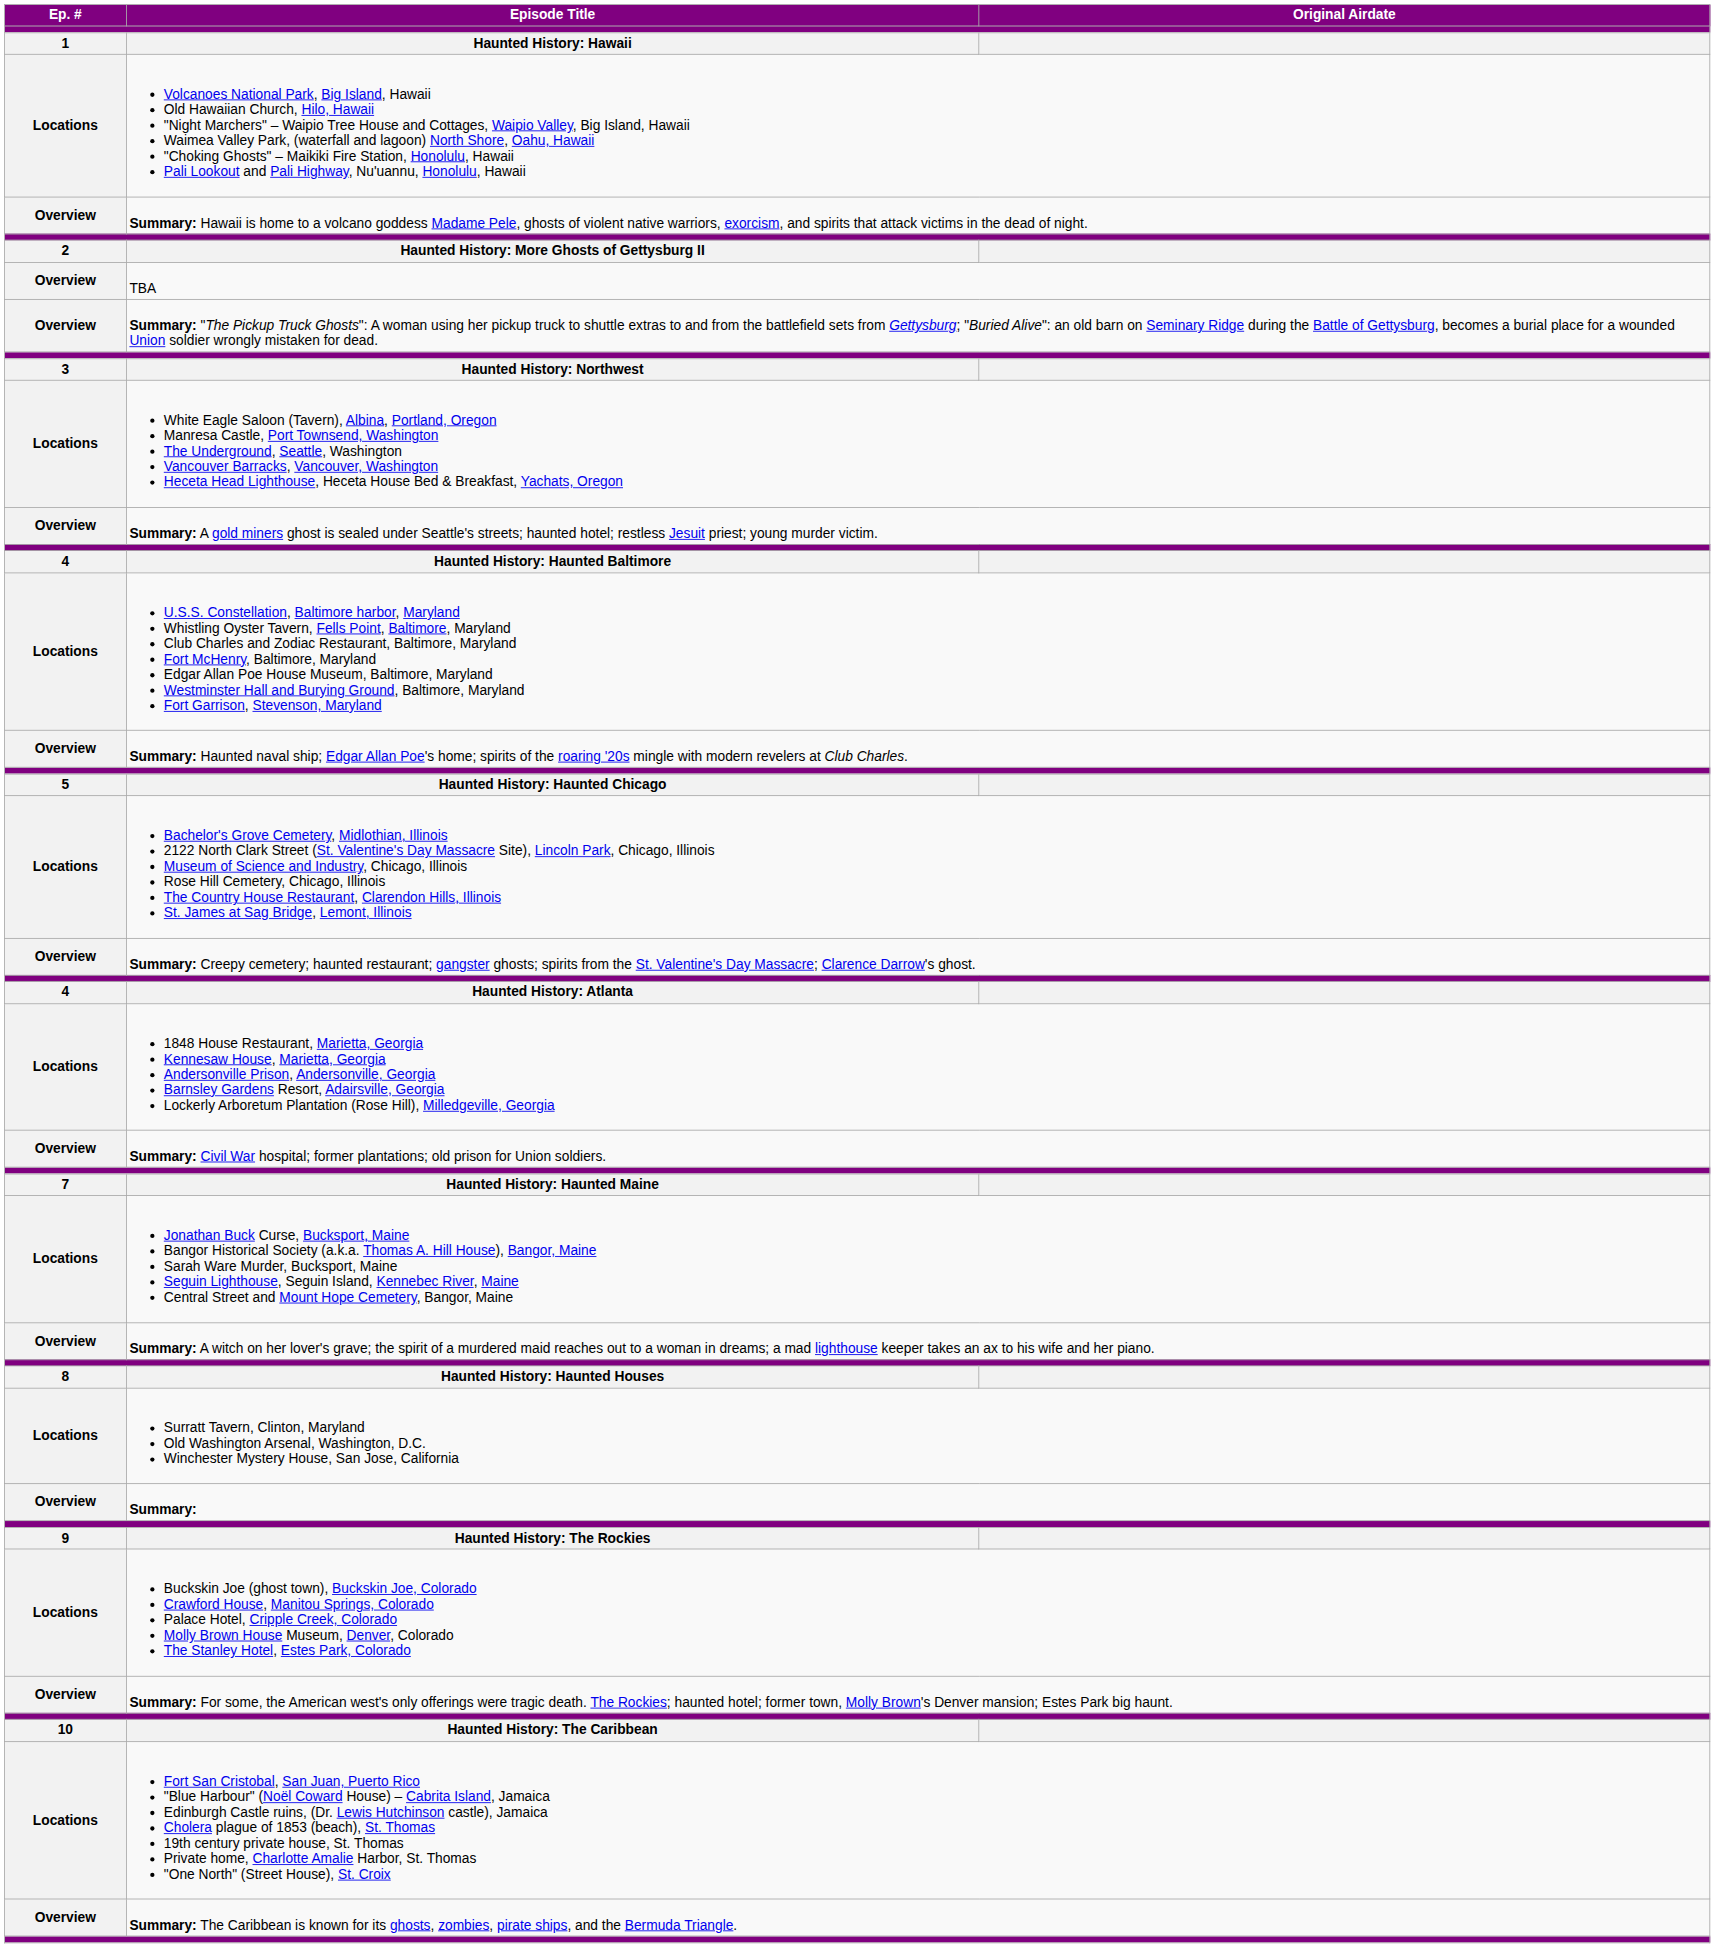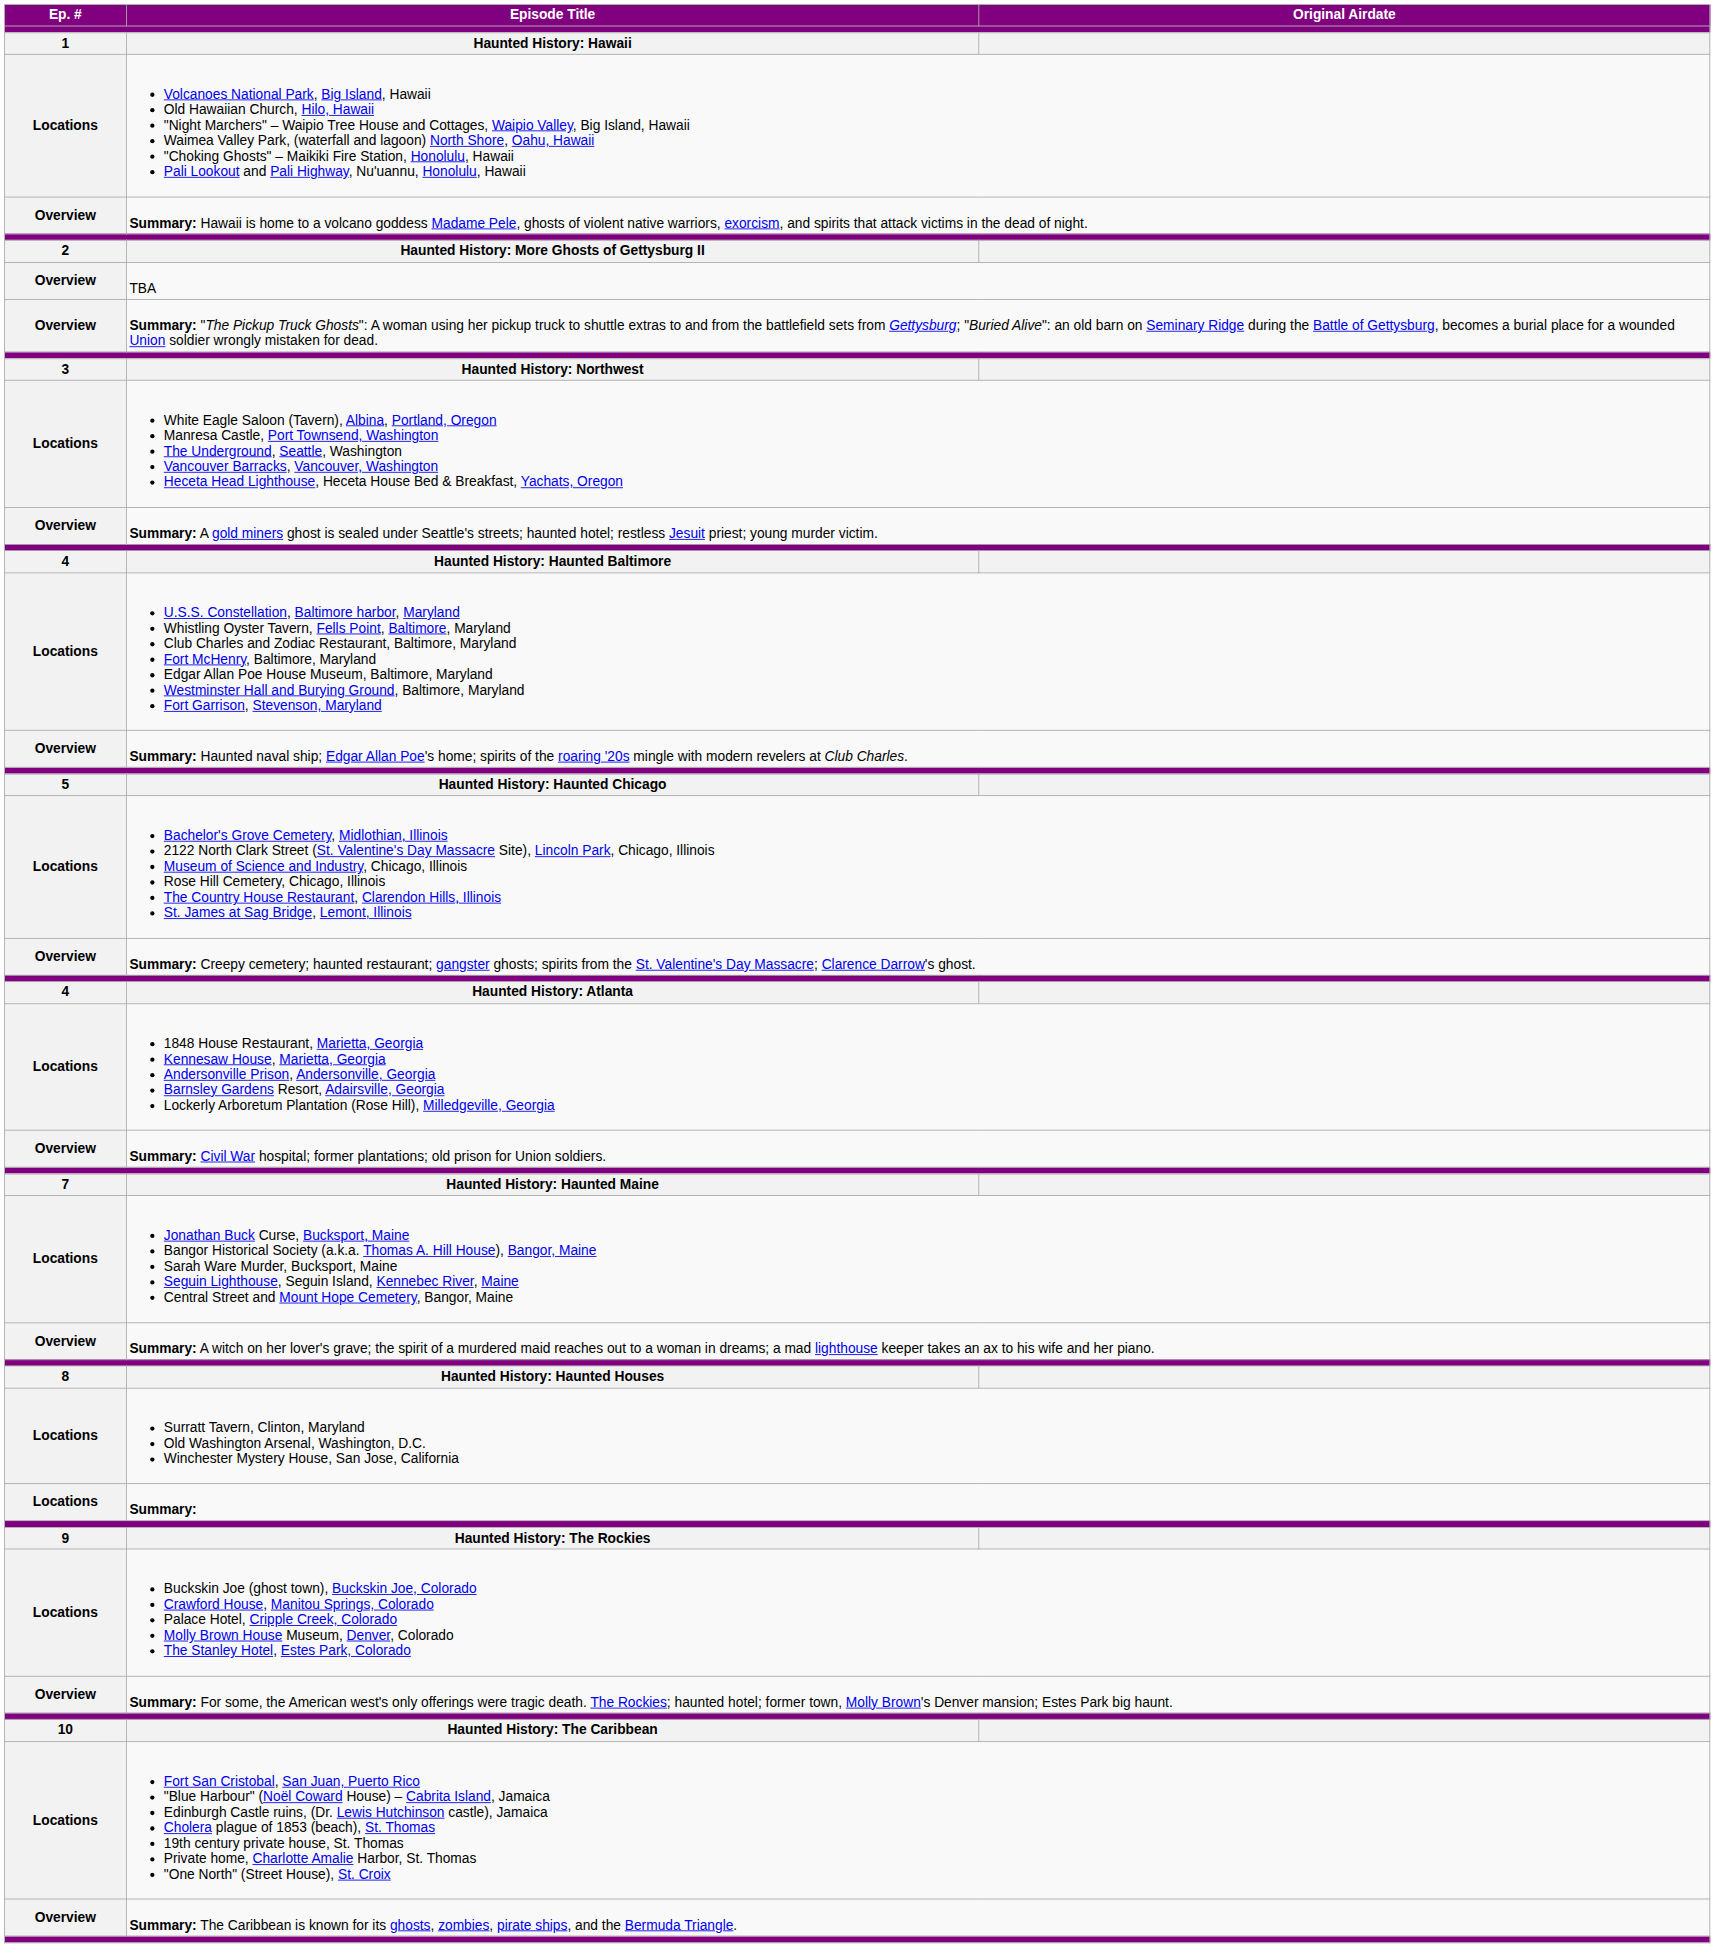 <table class="wikitable" style="margin: auto; width: 100%">
 <tr style="background:#800080; color:white;">
 <th style="background-color: #800080;" width="5%">Ep. #</th>
 <th style="background-color: #800080;" width="35%">Episode Title</th>
 <th style="background-color: #800080;" width="30%">Original Airdate</th>
 </tr>
 <tr>
 <td colspan="3" bgcolor="#800080"></td>
 </tr>
 <tr>
 <th>1</th>
 <th>Haunted History: Hawaii</th>
 <th></th>
 </tr>
 <tr>
 <th>Locations</th>
 <td colspan="3"><br><ul><li><a href='#'>Volcanoes National Park</a>, <a href='#'>Big Island</a>, Hawaii</li><li>Old Hawaiian Church, <a href='#'>Hilo, Hawaii</a></li><li>"Night Marchers" – Waipio Tree House and Cottages, <a href='#'>Waipio Valley</a>, Big Island, Hawaii</li><li>Waimea Valley Park, (waterfall and lagoon) <a href='#'>North Shore</a>, <a href='#'>Oahu, Hawaii</a></li><li>"Choking Ghosts" – Maikiki Fire Station, <a href='#'>Honolulu</a>, Hawaii</li><li><a href='#'>Pali Lookout</a> and <a href='#'>Pali Highway</a>, Nu'uannu, <a href='#'>Honolulu</a>, Hawaii</li></ul></td>
 </tr>
 <tr>
 <th>Overview</th>
 <td colspan="3"><br><strong>Summary:</strong> Hawaii is home to a volcano goddess <a href='#'>Madame Pele</a>, ghosts of violent native warriors, <a href='#'>exorcism</a>, and spirits that attack victims in the dead of night.</td>
 </tr>
 <tr>
 <td colspan="3" bgcolor="#800080"></td>
 </tr>
 <tr>
 <th>2</th>
 <th>Haunted History: More Ghosts of Gettysburg II</th>
 <th></th>
 </tr>
 <tr>
 <th>Overview</th>
 <td colspan="3"><br>TBA</td>
 </tr>
 <tr>
 <th>Overview</th>
 <td colspan="3"><br><strong>Summary:</strong> "<em>The Pickup Truck Ghosts</em>": A woman using her pickup truck to shuttle extras to and from the battlefield sets from <em><a href='#'>Gettysburg</a></em>; "<em>Buried Alive</em>": an old barn on <a href='#'>Seminary Ridge</a> during the <a href='#'>Battle of Gettysburg</a>, becomes a burial place for a wounded <a href='#'>Union</a> soldier wrongly mistaken for dead.</td>
 </tr>
 <tr>
 <td colspan="3" bgcolor="#800080"></td>
 </tr>
 <tr>
 <th>3</th>
 <th>Haunted History: Northwest</th>
 <th></th>
 </tr>
 <tr>
 <th>Locations</th>
 <td colspan="3"><br><ul><li>White Eagle Saloon (Tavern), <a href='#'>Albina</a>, <a href='#'>Portland, Oregon</a></li><li>Manresa Castle, <a href='#'>Port Townsend, Washington</a></li><li><a href='#'>The Underground</a>, <a href='#'>Seattle</a>, Washington</li><li><a href='#'>Vancouver Barracks</a>, <a href='#'>Vancouver, Washington</a></li><li><a href='#'>Heceta Head Lighthouse</a>, Heceta House Bed & Breakfast, <a href='#'>Yachats, Oregon</a></li></ul></td>
 </tr>
 <tr>
 <th>Overview</th>
 <td colspan="3"><br><strong>Summary:</strong> A <a href='#'>gold miners</a> ghost is sealed under Seattle's streets; haunted hotel; restless <a href='#'>Jesuit</a> priest; young murder victim.</td>
 </tr>
 <tr>
 <td colspan="3" bgcolor="#800080"></td>
 </tr>
 <tr>
 <th>4</th>
 <th>Haunted History: Haunted Baltimore</th>
 <th></th>
 </tr>
 <tr>
 <th>Locations</th>
 <td colspan="3"><br><ul><li><a href='#'>U.S.S. Constellation</a>, <a href='#'>Baltimore harbor</a>, <a href='#'>Maryland</a></li><li>Whistling Oyster Tavern, <a href='#'>Fells Point</a>, <a href='#'>Baltimore</a>, Maryland</li><li>Club Charles and Zodiac Restaurant, Baltimore, Maryland</li><li><a href='#'>Fort McHenry</a>, Baltimore, Maryland</li><li>Edgar Allan Poe House Museum, Baltimore, Maryland</li><li><a href='#'>Westminster Hall and Burying Ground</a>, Baltimore, Maryland</li><li><a href='#'>Fort Garrison</a>, <a href='#'>Stevenson, Maryland</a></li></ul></td>
 </tr>
 <tr>
 <th>Overview</th>
 <td colspan="3"><br><strong>Summary:</strong> Haunted naval ship; <a href='#'>Edgar Allan Poe</a>'s home; spirits of the <a href='#'>roaring '20s</a> mingle with modern revelers at <em>Club Charles</em>.</td>
 </tr>
 <tr>
 <td colspan="3" bgcolor="#800080"></td>
 </tr>
 <tr>
 <th>5</th>
 <th>Haunted History: Haunted Chicago</th>
 <th></th>
 </tr>
 <tr>
 <th>Locations</th>
 <td colspan="3"><br><ul><li><a href='#'>Bachelor's Grove Cemetery</a>, <a href='#'>Midlothian, Illinois</a></li><li>2122 North Clark Street (<a href='#'>St. Valentine's Day Massacre</a> Site), <a href='#'>Lincoln Park</a>, Chicago, Illinois</li><li><a href='#'>Museum of Science and Industry</a>, Chicago, Illinois</li><li>Rose Hill Cemetery, Chicago, Illinois</li><li><a href='#'>The Country House Restaurant</a>, <a href='#'>Clarendon Hills, Illinois</a></li><li><a href='#'>St. James at Sag Bridge</a>, <a href='#'>Lemont, Illinois</a></li></ul></td>
 </tr>
 <tr>
 <th>Overview</th>
 <td colspan="3"><br><strong>Summary:</strong> Creepy cemetery; haunted restaurant; <a href='#'>gangster</a> ghosts; spirits from the <a href='#'>St. Valentine's Day Massacre</a>; <a href='#'>Clarence Darrow</a>'s ghost.</td>
 </tr>
 <tr>
 <td colspan="3" bgcolor="#800080"></td>
 </tr>
 <tr>
 <th>4</th>
 <th>Haunted History: Atlanta</th>
 <th></th>
 </tr>
 <tr>
 <th>Locations</th>
 <td colspan="3"><br><ul><li>1848 House Restaurant, <a href='#'>Marietta, Georgia</a></li><li><a href='#'>Kennesaw House</a>, <a href='#'>Marietta, Georgia</a></li><li><a href='#'>Andersonville Prison</a>, <a href='#'>Andersonville, Georgia</a></li><li><a href='#'>Barnsley Gardens</a> Resort, <a href='#'>Adairsville, Georgia</a></li><li>Lockerly Arboretum Plantation (Rose Hill), <a href='#'>Milledgeville, Georgia</a></li></ul></td>
 </tr>
 <tr>
 <th>Overview</th>
 <td colspan="3"><br><strong>Summary:</strong> <a href='#'>Civil War</a> hospital; former plantations; old prison for Union soldiers.</td>
 </tr>
 <tr>
 <td colspan="3" bgcolor="#800080"></td>
 </tr>
 <tr>
 <th>7</th>
 <th>Haunted History: Haunted Maine</th>
 <th></th>
 </tr>
 <tr>
 <th>Locations</th>
 <td colspan="3"><br><ul><li><a href='#'>Jonathan Buck</a> Curse, <a href='#'>Bucksport, Maine</a></li><li>Bangor Historical Society (a.k.a. <a href='#'>Thomas A. Hill House</a>), <a href='#'>Bangor, Maine</a></li><li>Sarah Ware Murder, Bucksport, Maine</li><li><a href='#'>Seguin Lighthouse</a>, Seguin Island, <a href='#'>Kennebec River</a>, <a href='#'>Maine</a></li><li>Central Street and <a href='#'>Mount Hope Cemetery</a>, Bangor, Maine</li></ul></td>
 </tr>
 <tr>
 <th>Overview</th>
 <td colspan="3"><br><strong>Summary:</strong> A witch on her lover's grave; the spirit of a murdered maid reaches out to a woman in dreams; a mad <a href='#'>lighthouse</a> keeper takes an ax to his wife and her piano.</td>
 </tr>
 <tr>
 <td colspan="3" bgcolor="#800080"></td>
 </tr>
 <tr>
 <th>8</th>
 <th>Haunted History: Haunted Houses</th>
 <th></th>
 </tr>
 <tr>
 <th>Locations</th>
 <td colspan="3"><br><ul><li>Surratt Tavern, Clinton, Maryland</li><li>Old Washington Arsenal, Washington, D.C.</li><li>Winchester Mystery House, San Jose, California</li></ul></td>
 </tr>
 <tr>
-<th>Overview</th>
+<th>Locations</th>
 <td colspan="3"><br><strong>Summary:</strong></td>
 </tr>
 <tr>
 <td colspan="3" bgcolor="#800080"></td>
 </tr>
 <tr>
 <th>9</th>
 <th>Haunted History: The Rockies</th>
 <th></th>
 </tr>
 <tr>
 <th>Locations</th>
 <td colspan="3"><br><ul><li>Buckskin Joe (ghost town), <a href='#'>Buckskin Joe, Colorado</a></li><li><a href='#'>Crawford House</a>, <a href='#'>Manitou Springs, Colorado</a></li><li>Palace Hotel, <a href='#'>Cripple Creek, Colorado</a></li><li><a href='#'>Molly Brown House</a> Museum, <a href='#'>Denver</a>, Colorado</li><li><a href='#'>The Stanley Hotel</a>, <a href='#'>Estes Park, Colorado</a></li></ul></td>
 </tr>
 <tr>
 <th>Overview</th>
 <td colspan="3"><br><strong>Summary:</strong> For some, the American west's only offerings were tragic death. <a href='#'>The Rockies</a>; haunted hotel; former town, <a href='#'>Molly Brown</a>'s Denver mansion; Estes Park big haunt.</td>
 </tr>
 <tr>
 <td colspan="3" bgcolor="#800080"></td>
 </tr>
 <tr>
 <th>10</th>
 <th>Haunted History: The Caribbean</th>
 <th></th>
 </tr>
 <tr>
 <th>Locations</th>
 <td colspan="3"><br><ul><li><a href='#'>Fort San Cristobal</a>, <a href='#'>San Juan, Puerto Rico</a></li><li>"Blue Harbour" (<a href='#'>Noël Coward</a> House) – <a href='#'>Cabrita Island</a>, Jamaica</li><li>Edinburgh Castle ruins, (Dr. <a href='#'>Lewis Hutchinson</a> castle), Jamaica</li><li><a href='#'>Cholera</a> plague of 1853 (beach), <a href='#'>St. Thomas</a></li><li>19th century private house, St. Thomas</li><li>Private home, <a href='#'>Charlotte Amalie</a> Harbor, St. Thomas</li><li>"One North" (Street House), <a href='#'>St. Croix</a></li></ul></td>
 </tr>
 <tr>
 <th>Overview</th>
 <td colspan="3"><br><strong>Summary:</strong> The Caribbean is known for its <a href='#'>ghosts</a>, <a href='#'>zombies</a>, <a href='#'>pirate ships</a>, and the <a href='#'>Bermuda Triangle</a>.</td>
 </tr>
 <tr>
 <td colspan="3" bgcolor="#800080"></td>
 </tr>
 </table>
